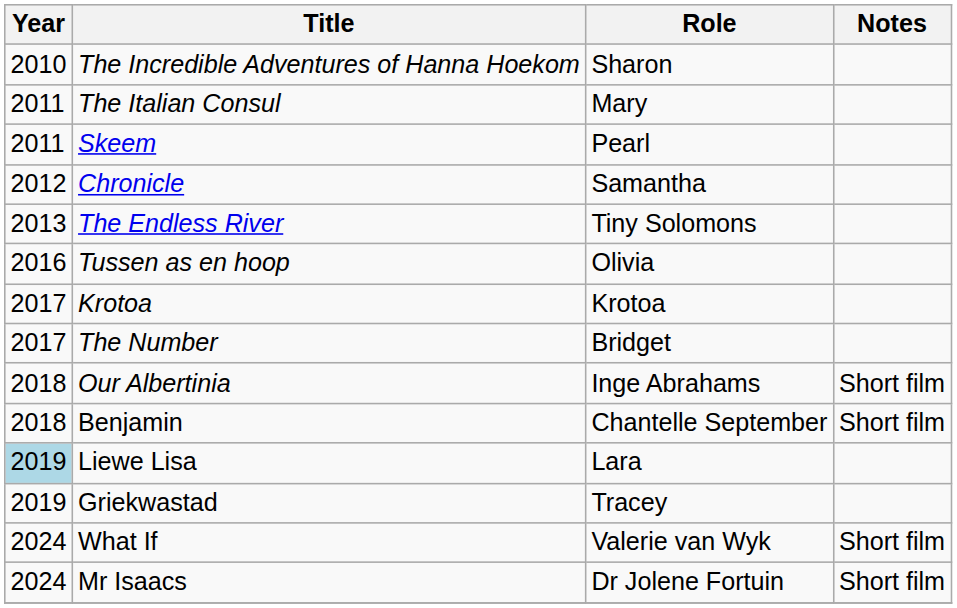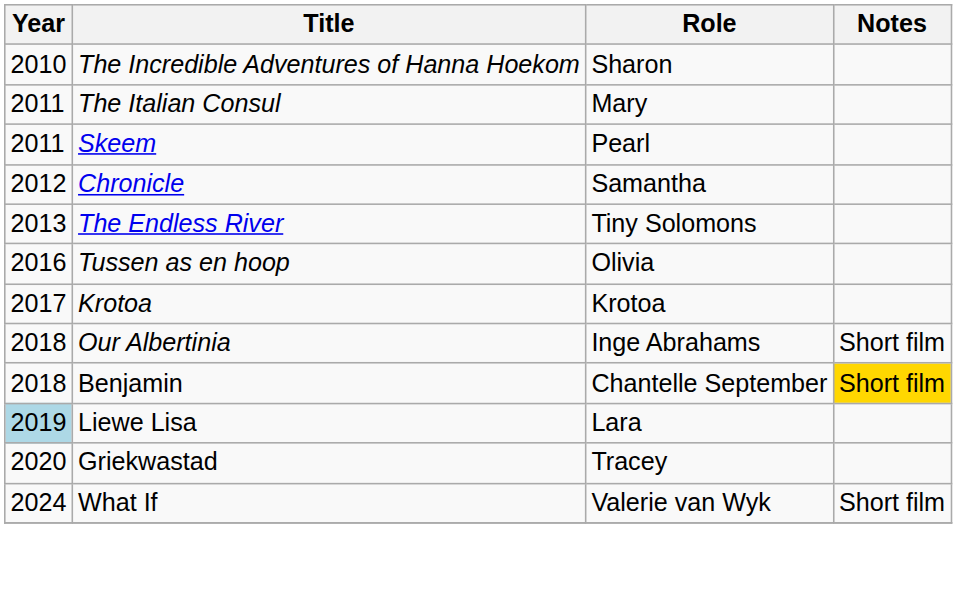 <table class="wikitable sortable">
 <tr>
 <th>Year</th>
 <th>Title</th>
 <th>Role</th>
 <th class="unsortable">Notes</th>
 </tr>
 <tr>
 <td>2010</td>
 <td><em>The Incredible Adventures of Hanna Hoekom</em></td>
 <td>Sharon</td>
 <td></td>
 </tr>
 <tr>
 <td>2011</td>
 <td><em>The Italian Consul</em></td>
 <td>Mary</td>
 <td></td>
 </tr>
 <tr>
 <td>2011</td>
 <td><em><a href='#'>Skeem</a></em></td>
 <td>Pearl</td>
 <td></td>
 </tr>
 <tr>
 <td>2012</td>
 <td><em><a href='#'>Chronicle</a></em></td>
 <td>Samantha</td>
 <td></td>
 </tr>
 <tr>
 <td>2013</td>
 <td><em><a href='#'>The Endless River</a></em></td>
 <td>Tiny Solomons</td>
 <td></td>
 </tr>
 <tr>
 <td>2016</td>
 <td><em>Tussen as en hoop</em></td>
 <td>Olivia</td>
 <td></td>
 </tr>
 <tr>
 <td>2017</td>
 <td><em>Krotoa</em></td>
 <td>Krotoa</td>
 <td></td>
 </tr>
 <tr>
-<td>2017</td>
-<td><em>The Number</em></td>
-<td>Bridget</td>
-<td></td>
-</tr>
-<tr>
 <td>2018</td>
 <td><em>Our Albertinia</td>
 <td>Inge Abrahams</td>
 <td>Short film</td>
 </tr>
 <tr>
 <td>2018</td>
 <td></em>Benjamin<em></td>
 <td>Chantelle September</td>
-<td>Short film</td>
+<td style="background: gold;">Short film</td>
 </tr>
 <tr>
 <td style="background: lightblue;">2019</td>
 <td></em>Liewe Lisa<em></td>
 <td>Lara</td>
 <td></td>
 </tr>
 <tr>
-<td>2019</td>
+<td>2020</td>
 <td></em>Griekwastad<em></td>
 <td>Tracey</td>
 <td></td>
 </tr>
 <tr>
 <td>2024</td>
 <td></em>What If<em></td>
 <td>Valerie van Wyk</td>
 <td>Short film</td>
 </tr>
 <tr>
-<td>2024</td>
-<td></em>Mr Isaacs<em></td>
-<td>Dr Jolene Fortuin</td>
-<td>Short film</td>
-</tr>
-<tr>
 </tr>
 </table>
